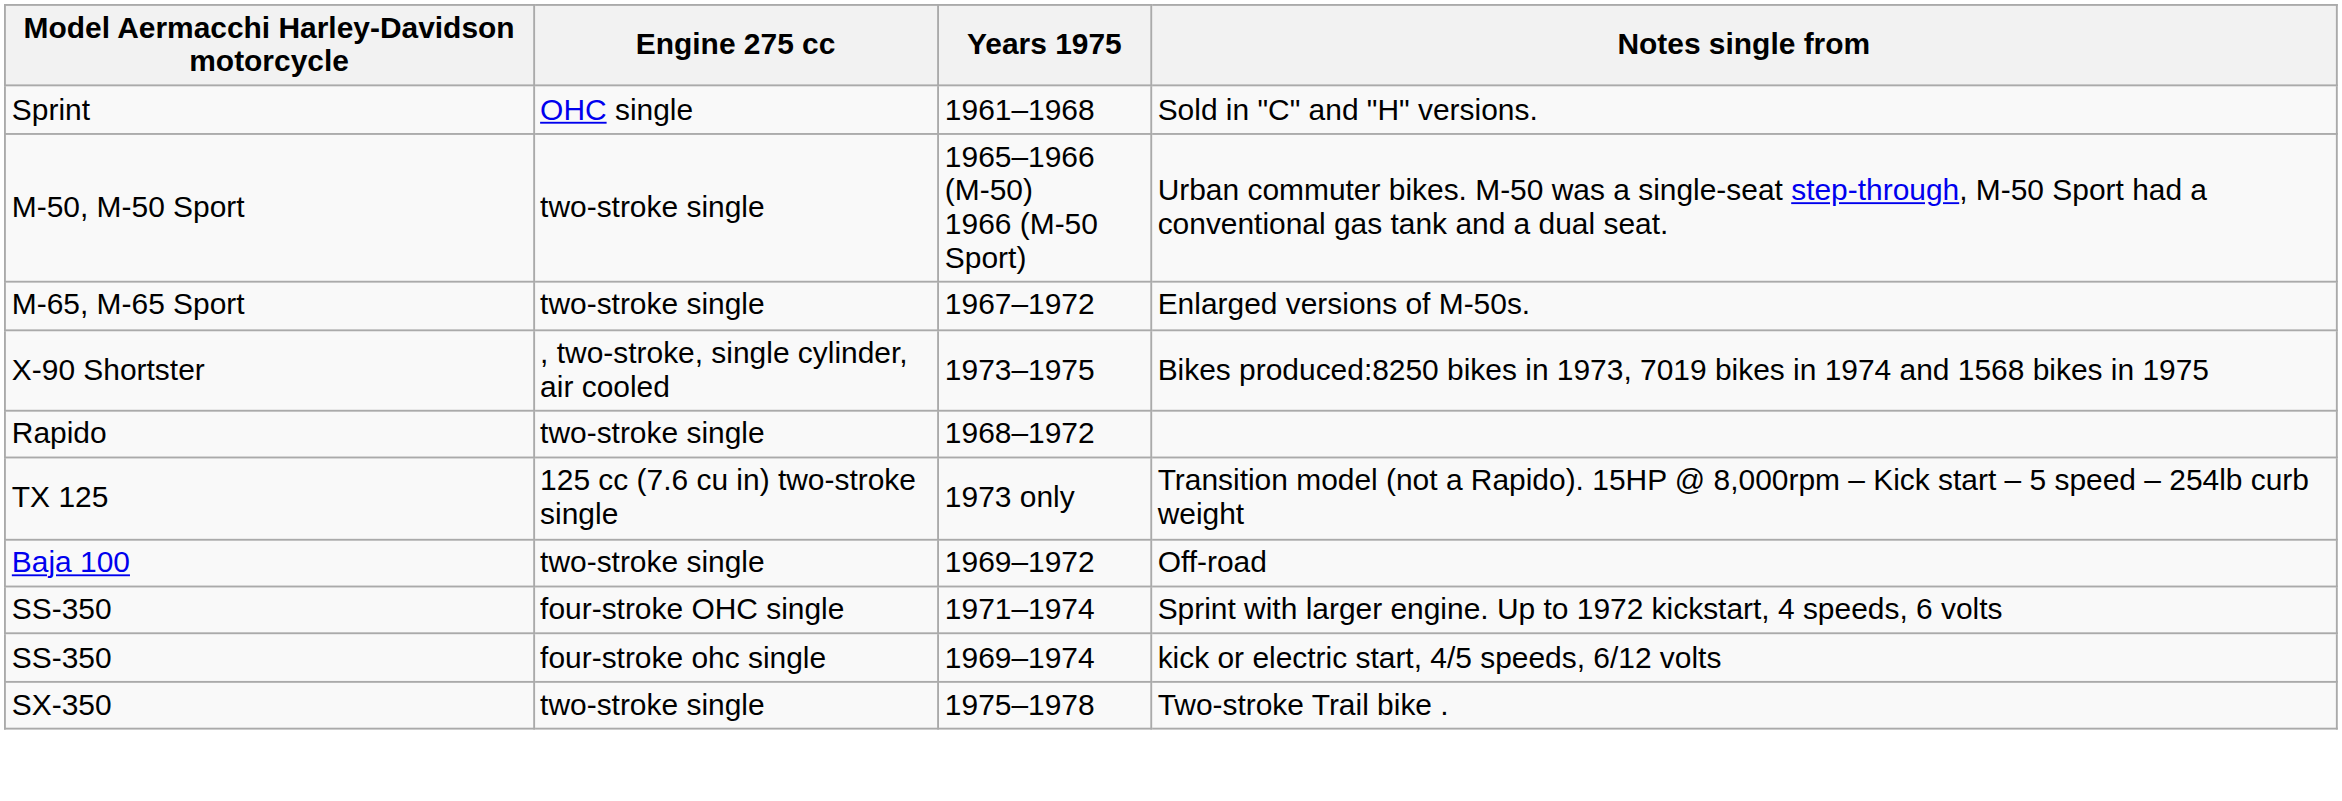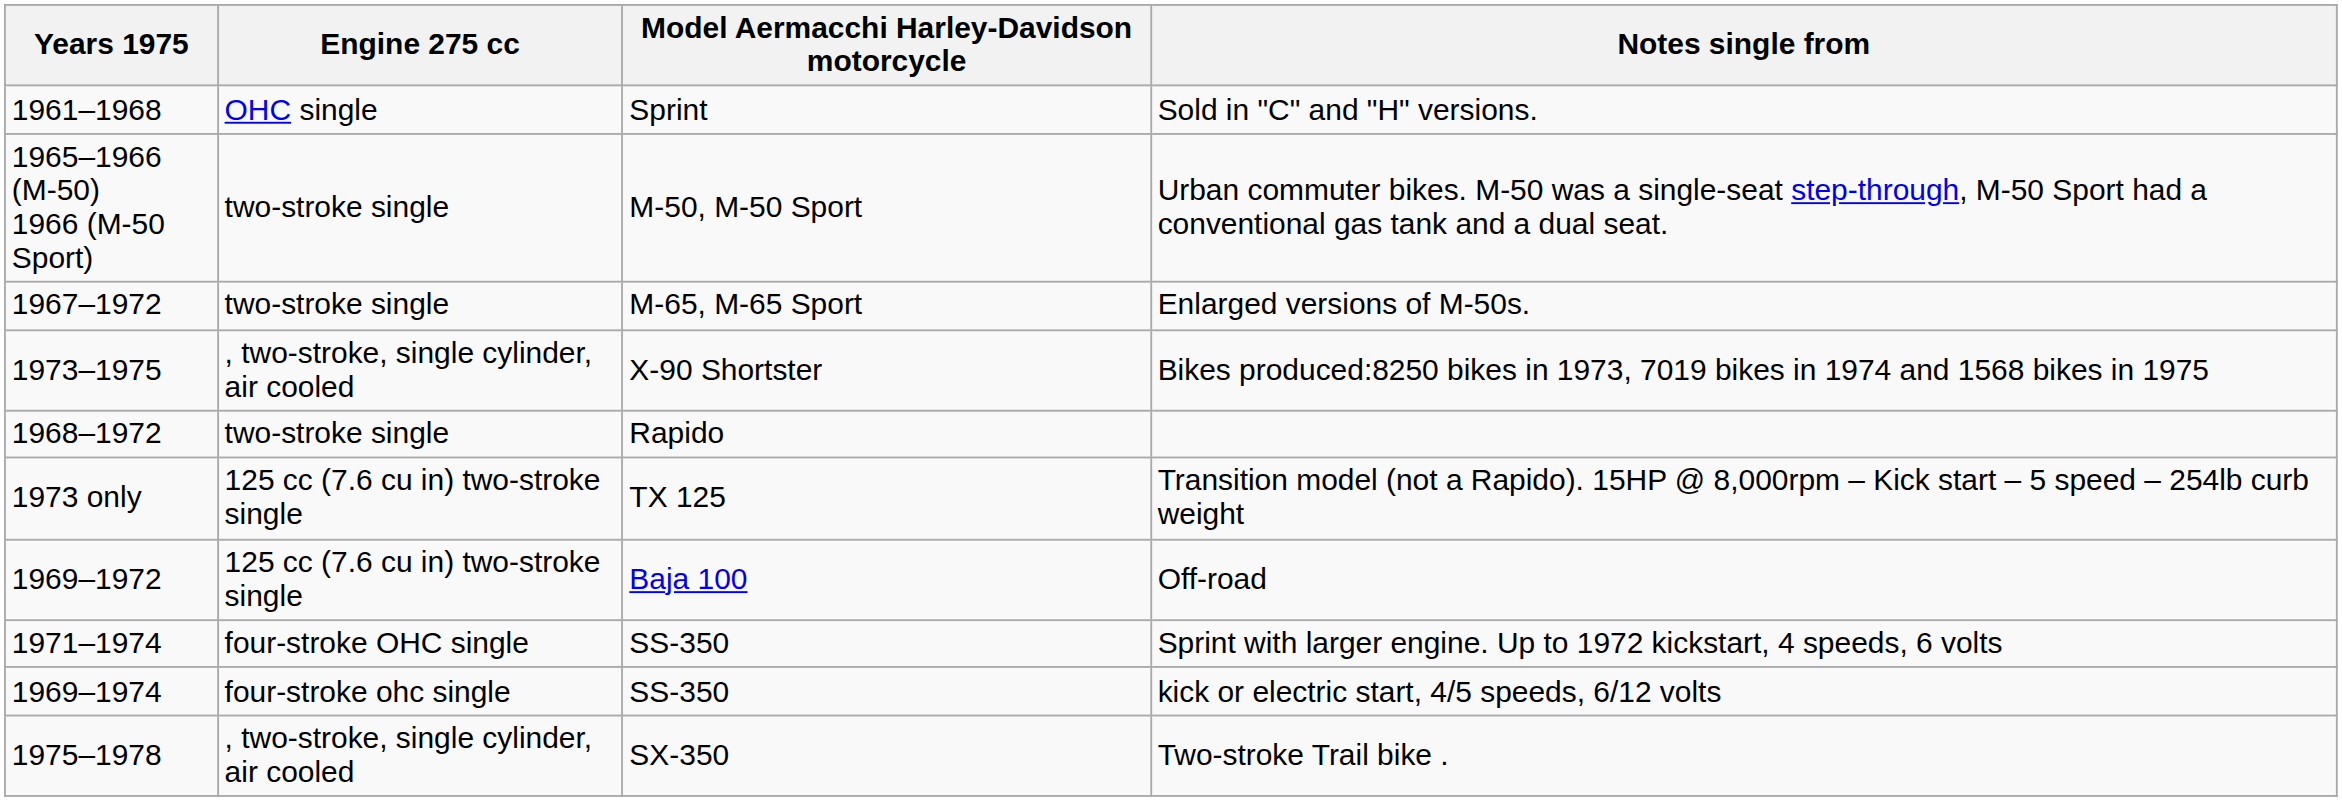 <table class="wikitable">
 <tr>
+<th>Years 1975</th>
+<th>Engine 275 cc</th>
 <th>Model Aermacchi Harley-Davidson motorcycle</th>
-<th>Engine 275 cc</th>
-<th>Years 1975</th>
 <th>Notes single from</th>
 </tr>
 <tr>
+<td>1961–1968</td>
+<td> <a href='#'>OHC</a> single</td>
 <td>Sprint</td>
-<td> <a href='#'>OHC</a> single</td>
-<td>1961–1968</td>
 <td>Sold in "C" and "H" versions.</td>
 </tr>
 <tr>
+<td>1965–1966 (M-50)<br>1966 (M-50 Sport)</td>
+<td> two-stroke single</td>
 <td>M-50, M-50 Sport</td>
-<td> two-stroke single</td>
-<td>1965–1966 (M-50)<br>1966 (M-50 Sport)</td>
 <td>Urban commuter bikes. M-50 was a single-seat <a href='#'>step-through</a>, M-50 Sport had a conventional gas tank and a dual seat.</td>
 </tr>
 <tr>
+<td>1967–1972</td>
+<td> two-stroke single</td>
 <td>M-65, M-65 Sport</td>
-<td> two-stroke single</td>
-<td>1967–1972</td>
 <td>Enlarged versions of M-50s.</td>
 </tr>
 <tr>
+<td>1973–1975</td>
+<td>, two-stroke, single cylinder, air cooled</td>
 <td>X-90 Shortster</td>
-<td>, two-stroke, single cylinder, air cooled</td>
-<td>1973–1975</td>
 <td>Bikes produced:8250 bikes in 1973, 7019 bikes in 1974 and 1568 bikes in 1975</td>
 </tr>
 <tr>
+<td>1968–1972</td>
+<td> two-stroke single</td>
 <td>Rapido</td>
-<td> two-stroke single</td>
-<td>1968–1972</td>
 <td></td>
 </tr>
 <tr>
+<td>1973 only</td>
+<td>125 cc (7.6 cu in) two-stroke single</td>
 <td>TX 125</td>
-<td>125 cc (7.6 cu in) two-stroke single</td>
-<td>1973 only</td>
 <td>Transition model (not a Rapido). 15HP @ 8,000rpm – Kick start – 5 speed – 254lb curb weight</td>
 </tr>
 <tr>
+<td>1969–1972</td>
+<td>125 cc (7.6 cu in) two-stroke single</td>
 <td><a href='#'>Baja 100</a></td>
-<td> two-stroke single</td>
-<td>1969–1972</td>
 <td>Off-road</td>
 </tr>
 <tr>
+<td>1971–1974</td>
+<td> four-stroke OHC single</td>
 <td>SS-350</td>
-<td> four-stroke OHC single</td>
-<td>1971–1974</td>
 <td>Sprint with larger engine. Up to 1972 kickstart, 4 speeds, 6 volts</td>
 </tr>
 <tr>
+<td>1969–1974</td>
+<td> four-stroke ohc single</td>
 <td>SS-350</td>
-<td> four-stroke ohc single</td>
-<td>1969–1974</td>
 <td>kick or electric start, 4/5 speeds, 6/12 volts</td>
 </tr>
 <tr>
+<td>1975–1978</td>
+<td>, two-stroke, single cylinder, air cooled</td>
 <td>SX-350</td>
-<td> two-stroke single</td>
-<td>1975–1978</td>
 <td>Two-stroke Trail bike .</td>
 </tr>
 </table>
